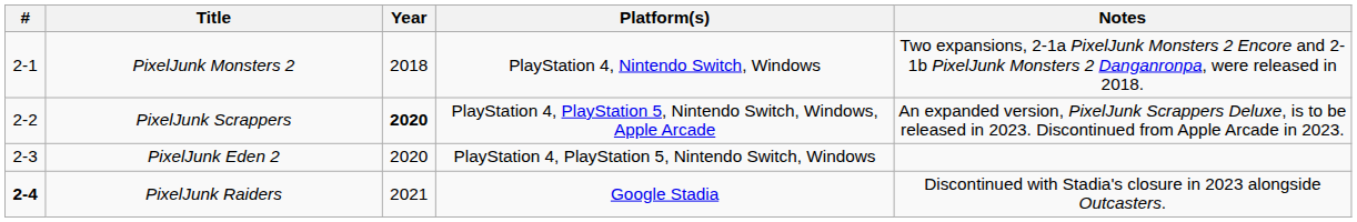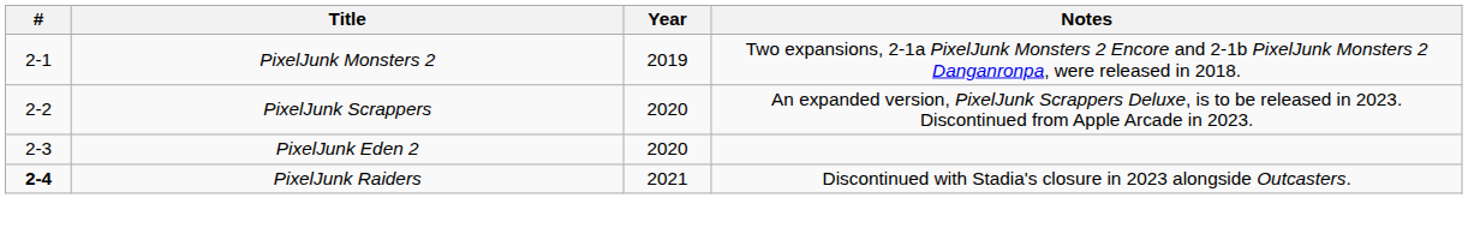 <table class="wikitable" style="text-align: center; width: 100%; font-size: 100%;">
 <tr>
 <th width="3%">#</th>
 <th width="25%">Title</th>
 <th width="4%">Year</th>
-<th width="34%">Platform(s)</th>
 <th width="34%">Notes</th>
 </tr>
 <tr>
 <td>2-1</td>
 <td><em>PixelJunk Monsters 2</em></td>
-<td>2018</td>
-<td>PlayStation 4, <a href='#'>Nintendo Switch</a>, Windows</td>
+<td>2019</td>
 <td>Two expansions, 2-1a <em>PixelJunk Monsters 2 Encore</em> and 2-1b <em>PixelJunk Monsters 2 <a href='#'>Danganronpa</a></em>, were released in 2018.</td>
 </tr>
 <tr>
 <td>2-2</td>
 <td><em>PixelJunk Scrappers</em></td>
-<td><strong>2020</strong></td>
-<td>PlayStation 4, <a href='#'>PlayStation 5</a>, Nintendo Switch, Windows, <a href='#'>Apple Arcade</a></td>
+<td>2020</td>
 <td>An expanded version, <em>PixelJunk Scrappers Deluxe</em>, is to be released in 2023. Discontinued from Apple Arcade in 2023.</td>
 </tr>
 <tr>
 <td>2-3</td>
 <td><em>PixelJunk Eden 2</em></td>
 <td>2020</td>
-<td>PlayStation 4, PlayStation 5, Nintendo Switch, Windows</td>
 <td></td>
 </tr>
 <tr>
 <td><strong>2-4</strong></td>
 <td><em>PixelJunk Raiders</em></td>
 <td>2021</td>
-<td><a href='#'>Google Stadia</a></td>
 <td>Discontinued with Stadia's closure in 2023 alongside <em>Outcasters</em>.</td>
 </tr>
 </table>
